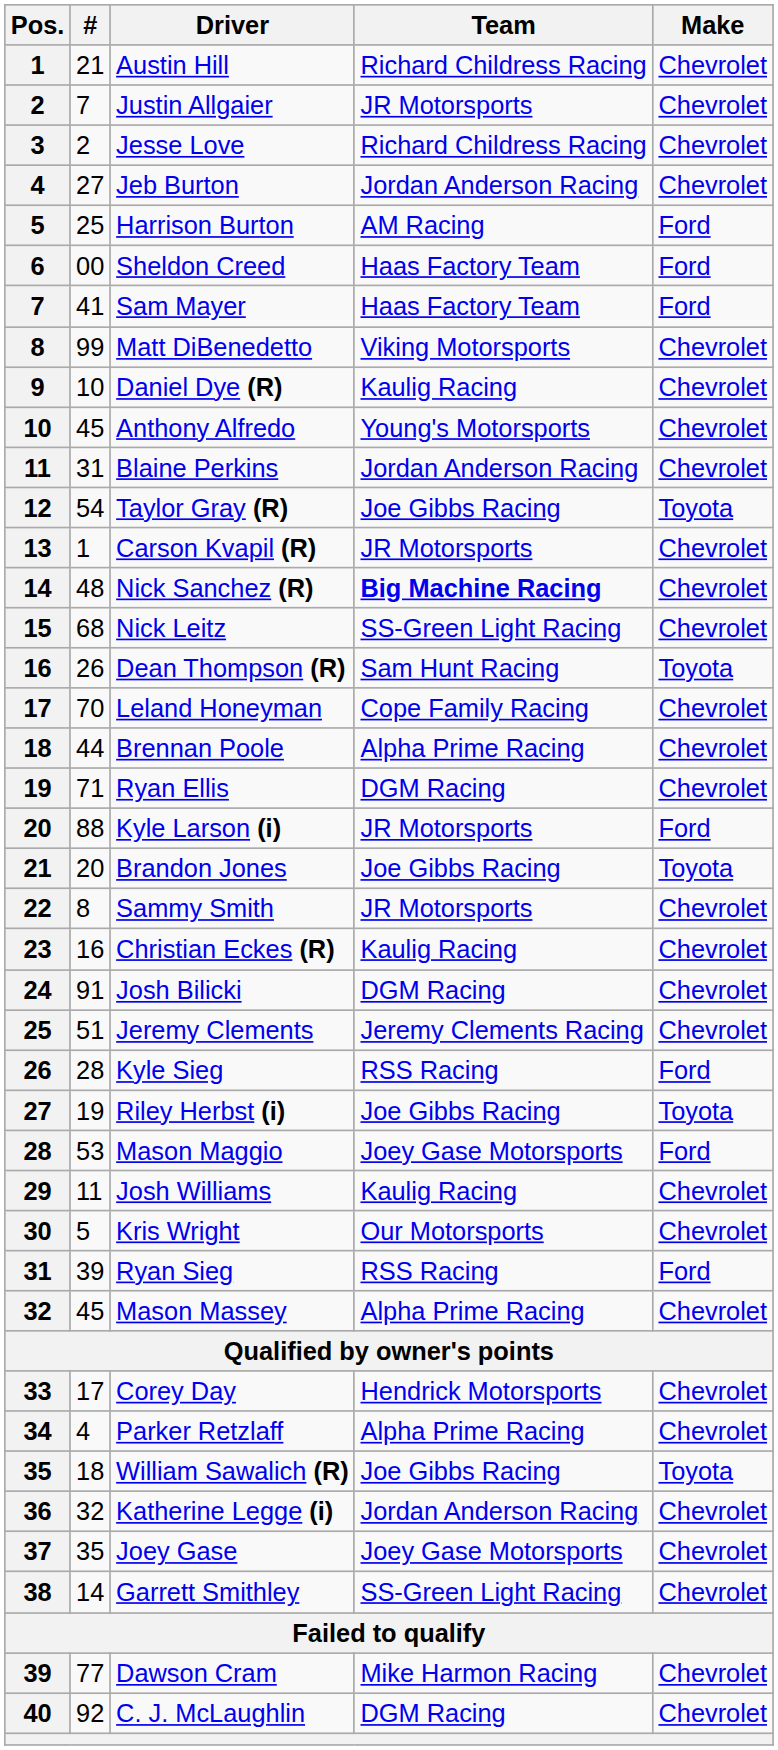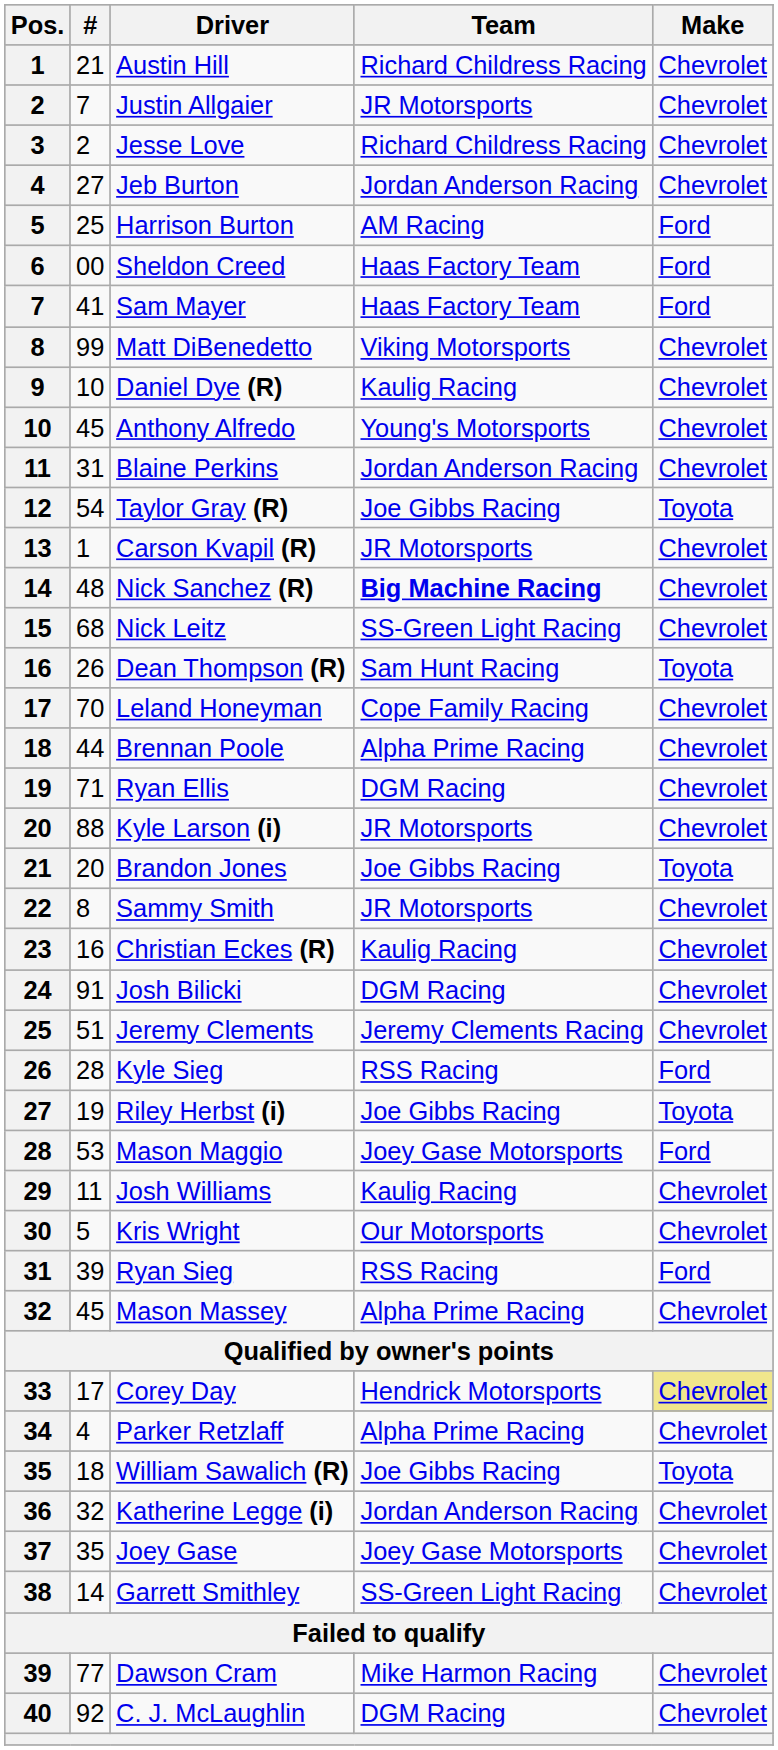 <table class="wikitable" style="font-size:95%">
 <tr>
 <th>Pos.</th>
 <th>#</th>
 <th>Driver</th>
 <th>Team</th>
 <th>Make</th>
 </tr>
 <tr>
 <th>1</th>
 <td>21</td>
 <td><a href='#'>Austin Hill</a></td>
 <td><a href='#'>Richard Childress Racing</a></td>
 <td><a href='#'>Chevrolet</a></td>
 </tr>
 <tr>
 <th>2</th>
 <td>7</td>
 <td><a href='#'>Justin Allgaier</a></td>
 <td><a href='#'>JR Motorsports</a></td>
 <td><a href='#'>Chevrolet</a></td>
 </tr>
 <tr>
 <th>3</th>
 <td>2</td>
 <td><a href='#'>Jesse Love</a></td>
 <td><a href='#'>Richard Childress Racing</a></td>
 <td><a href='#'>Chevrolet</a></td>
 </tr>
 <tr>
 <th>4</th>
 <td>27</td>
 <td><a href='#'>Jeb Burton</a></td>
 <td><a href='#'>Jordan Anderson Racing</a></td>
 <td><a href='#'>Chevrolet</a></td>
 </tr>
 <tr>
 <th>5</th>
 <td>25</td>
 <td><a href='#'>Harrison Burton</a></td>
 <td><a href='#'>AM Racing</a></td>
 <td><a href='#'>Ford</a></td>
 </tr>
 <tr>
 <th>6</th>
 <td>00</td>
 <td><a href='#'>Sheldon Creed</a></td>
 <td><a href='#'>Haas Factory Team</a></td>
 <td><a href='#'>Ford</a></td>
 </tr>
 <tr>
 <th>7</th>
 <td>41</td>
 <td><a href='#'>Sam Mayer</a></td>
 <td><a href='#'>Haas Factory Team</a></td>
 <td><a href='#'>Ford</a></td>
 </tr>
 <tr>
 <th>8</th>
 <td>99</td>
 <td><a href='#'>Matt DiBenedetto</a></td>
 <td><a href='#'>Viking Motorsports</a></td>
 <td><a href='#'>Chevrolet</a></td>
 </tr>
 <tr>
 <th>9</th>
 <td>10</td>
 <td><a href='#'>Daniel Dye</a> <strong>(R)</strong></td>
 <td><a href='#'>Kaulig Racing</a></td>
 <td><a href='#'>Chevrolet</a></td>
 </tr>
 <tr>
 <th>10</th>
 <td>45</td>
 <td><a href='#'>Anthony Alfredo</a></td>
 <td><a href='#'>Young's Motorsports</a></td>
 <td><a href='#'>Chevrolet</a></td>
 </tr>
 <tr>
 <th>11</th>
 <td>31</td>
 <td><a href='#'>Blaine Perkins</a></td>
 <td><a href='#'>Jordan Anderson Racing</a></td>
 <td><a href='#'>Chevrolet</a></td>
 </tr>
 <tr>
 <th>12</th>
 <td>54</td>
 <td><a href='#'>Taylor Gray</a> <strong>(R)</strong></td>
 <td><a href='#'>Joe Gibbs Racing</a></td>
 <td><a href='#'>Toyota</a></td>
 </tr>
 <tr>
 <th>13</th>
 <td>1</td>
 <td><a href='#'>Carson Kvapil</a> <strong>(R)</strong></td>
 <td><a href='#'>JR Motorsports</a></td>
 <td><a href='#'>Chevrolet</a></td>
 </tr>
 <tr>
 <th>14</th>
 <td>48</td>
 <td><a href='#'>Nick Sanchez</a> <strong>(R)</strong></td>
 <td><strong><a href='#'>Big Machine Racing</a></strong></td>
 <td><a href='#'>Chevrolet</a></td>
 </tr>
 <tr>
 <th>15</th>
 <td>68</td>
 <td><a href='#'>Nick Leitz</a></td>
 <td><a href='#'>SS-Green Light Racing</a></td>
 <td><a href='#'>Chevrolet</a></td>
 </tr>
 <tr>
 <th>16</th>
 <td>26</td>
 <td><a href='#'>Dean Thompson</a> <strong>(R)</strong></td>
 <td><a href='#'>Sam Hunt Racing</a></td>
 <td><a href='#'>Toyota</a></td>
 </tr>
 <tr>
 <th>17</th>
 <td>70</td>
 <td><a href='#'>Leland Honeyman</a></td>
 <td><a href='#'>Cope Family Racing</a></td>
 <td><a href='#'>Chevrolet</a></td>
 </tr>
 <tr>
 <th>18</th>
 <td>44</td>
 <td><a href='#'>Brennan Poole</a></td>
 <td><a href='#'>Alpha Prime Racing</a></td>
 <td><a href='#'>Chevrolet</a></td>
 </tr>
 <tr>
 <th>19</th>
 <td>71</td>
 <td><a href='#'>Ryan Ellis</a></td>
 <td><a href='#'>DGM Racing</a></td>
 <td><a href='#'>Chevrolet</a></td>
 </tr>
 <tr>
 <th>20</th>
 <td>88</td>
 <td><a href='#'>Kyle Larson</a> <strong>(i)</strong></td>
 <td><a href='#'>JR Motorsports</a></td>
-<td><a href='#'>Ford</a></td>
+<td><a href='#'>Chevrolet</a></td>
 </tr>
 <tr>
 <th>21</th>
 <td>20</td>
 <td><a href='#'>Brandon Jones</a></td>
 <td><a href='#'>Joe Gibbs Racing</a></td>
 <td><a href='#'>Toyota</a></td>
 </tr>
 <tr>
 <th>22</th>
 <td>8</td>
 <td><a href='#'>Sammy Smith</a></td>
 <td><a href='#'>JR Motorsports</a></td>
 <td><a href='#'>Chevrolet</a></td>
 </tr>
 <tr>
 <th>23</th>
 <td>16</td>
 <td><a href='#'>Christian Eckes</a> <strong>(R)</strong></td>
 <td><a href='#'>Kaulig Racing</a></td>
 <td><a href='#'>Chevrolet</a></td>
 </tr>
 <tr>
 <th>24</th>
 <td>91</td>
 <td><a href='#'>Josh Bilicki</a></td>
 <td><a href='#'>DGM Racing</a></td>
 <td><a href='#'>Chevrolet</a></td>
 </tr>
 <tr>
 <th>25</th>
 <td>51</td>
 <td><a href='#'>Jeremy Clements</a></td>
 <td><a href='#'>Jeremy Clements Racing</a></td>
 <td><a href='#'>Chevrolet</a></td>
 </tr>
 <tr>
 <th>26</th>
 <td>28</td>
 <td><a href='#'>Kyle Sieg</a></td>
 <td><a href='#'>RSS Racing</a></td>
 <td><a href='#'>Ford</a></td>
 </tr>
 <tr>
 <th>27</th>
 <td>19</td>
 <td><a href='#'>Riley Herbst</a> <strong>(i)</strong></td>
 <td><a href='#'>Joe Gibbs Racing</a></td>
 <td><a href='#'>Toyota</a></td>
 </tr>
 <tr>
 <th>28</th>
 <td>53</td>
 <td><a href='#'>Mason Maggio</a></td>
 <td><a href='#'>Joey Gase Motorsports</a></td>
 <td><a href='#'>Ford</a></td>
 </tr>
 <tr>
 <th>29</th>
 <td>11</td>
 <td><a href='#'>Josh Williams</a></td>
 <td><a href='#'>Kaulig Racing</a></td>
 <td><a href='#'>Chevrolet</a></td>
 </tr>
 <tr>
 <th>30</th>
 <td>5</td>
 <td><a href='#'>Kris Wright</a></td>
 <td><a href='#'>Our Motorsports</a></td>
 <td><a href='#'>Chevrolet</a></td>
 </tr>
 <tr>
 <th>31</th>
 <td>39</td>
 <td><a href='#'>Ryan Sieg</a></td>
 <td><a href='#'>RSS Racing</a></td>
 <td><a href='#'>Ford</a></td>
 </tr>
 <tr>
 <th>32</th>
 <td>45</td>
 <td><a href='#'>Mason Massey</a></td>
 <td><a href='#'>Alpha Prime Racing</a></td>
 <td><a href='#'>Chevrolet</a></td>
 </tr>
 <tr>
 <th colspan="5">Qualified by owner's points</th>
 </tr>
 <tr>
 <th>33</th>
 <td>17</td>
 <td><a href='#'>Corey Day</a></td>
 <td><a href='#'>Hendrick Motorsports</a></td>
-<td><a href='#'>Chevrolet</a></td>
+<td style="background: khaki;"><a href='#'>Chevrolet</a></td>
 </tr>
 <tr>
 <th>34</th>
 <td>4</td>
 <td><a href='#'>Parker Retzlaff</a></td>
 <td><a href='#'>Alpha Prime Racing</a></td>
 <td><a href='#'>Chevrolet</a></td>
 </tr>
 <tr>
 <th>35</th>
 <td>18</td>
 <td><a href='#'>William Sawalich</a> <strong>(R)</strong></td>
 <td><a href='#'>Joe Gibbs Racing</a></td>
 <td><a href='#'>Toyota</a></td>
 </tr>
 <tr>
 <th>36</th>
 <td>32</td>
 <td><a href='#'>Katherine Legge</a> <strong>(i)</strong></td>
 <td><a href='#'>Jordan Anderson Racing</a></td>
 <td><a href='#'>Chevrolet</a></td>
 </tr>
 <tr>
 <th>37</th>
 <td>35</td>
 <td><a href='#'>Joey Gase</a></td>
 <td><a href='#'>Joey Gase Motorsports</a></td>
 <td><a href='#'>Chevrolet</a></td>
 </tr>
 <tr>
 <th>38</th>
 <td>14</td>
 <td><a href='#'>Garrett Smithley</a></td>
 <td><a href='#'>SS-Green Light Racing</a></td>
 <td><a href='#'>Chevrolet</a></td>
 </tr>
 <tr>
 <th colspan="5">Failed to qualify</th>
 </tr>
 <tr>
 <th>39</th>
 <td>77</td>
 <td><a href='#'>Dawson Cram</a></td>
 <td><a href='#'>Mike Harmon Racing</a></td>
 <td><a href='#'>Chevrolet</a></td>
 </tr>
 <tr>
 <th>40</th>
 <td>92</td>
 <td><a href='#'>C. J. McLaughlin</a></td>
 <td><a href='#'>DGM Racing</a></td>
 <td><a href='#'>Chevrolet</a></td>
 </tr>
 <tr>
 <th colspan="5"></th>
 </tr>
 </table>
